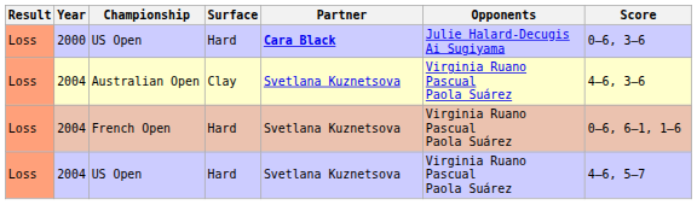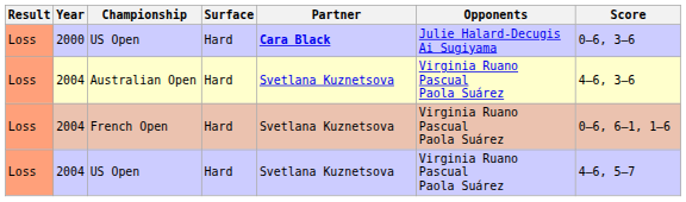 <table class="sortable wikitable">
 <tr>
 <th style="width:40px">Result</th>
 <th style="width:30px">Year</th>
 <th style="width:120px">Championship</th>
 <th style="width:50px">Surface</th>
 <th style="width:170px">Partner</th>
 <th style="width:170px">Opponents</th>
 <th style="width:110px" class="unsortable">Score</th>
 </tr>
 <tr bgcolor="#CCCCFF">
 <td style="background:#ffa07a;">Loss</td>
 <td>2000</td>
 <td>US Open</td>
 <td>Hard</td>
 <td><strong> <a href='#'>Cara Black</a></strong></td>
 <td> <a href='#'>Julie Halard-Decugis</a> <br>  <a href='#'>Ai Sugiyama</a></td>
 <td>0–6, 3–6</td>
 </tr>
 <tr bgcolor="#FFFFCC">
 <td style="background:#ffa07a;">Loss</td>
 <td>2004</td>
 <td>Australian Open</td>
-<td>Clay</td>
+<td>Hard</td>
 <td> <a href='#'>Svetlana Kuznetsova</a></td>
 <td> <a href='#'>Virginia Ruano Pascual</a> <br>  <a href='#'>Paola Suárez</a></td>
 <td>4–6, 3–6</td>
 </tr>
 <tr bgcolor="#EBC2AF">
 <td style="background:#ffa07a;">Loss</td>
 <td>2004</td>
 <td>French Open</td>
 <td>Hard</td>
 <td> Svetlana Kuznetsova</td>
 <td> Virginia Ruano Pascual <br>  Paola Suárez</td>
 <td>0–6, 6–1, 1–6</td>
 </tr>
 <tr bgcolor="#CCCCFF">
 <td style="background:#ffa07a;">Loss</td>
 <td>2004</td>
 <td>US Open</td>
 <td>Hard</td>
 <td> Svetlana Kuznetsova</td>
 <td> Virginia Ruano Pascual <br>  Paola Suárez</td>
 <td>4–6, 5–7</td>
 </tr>
 </table>
